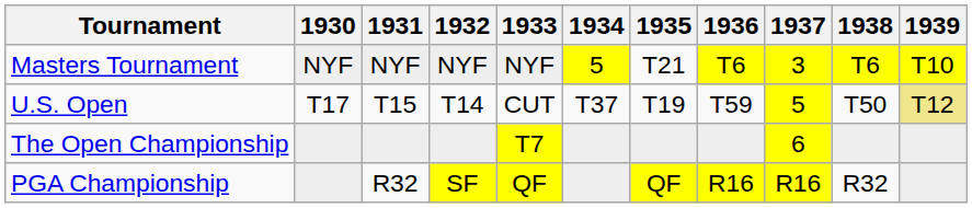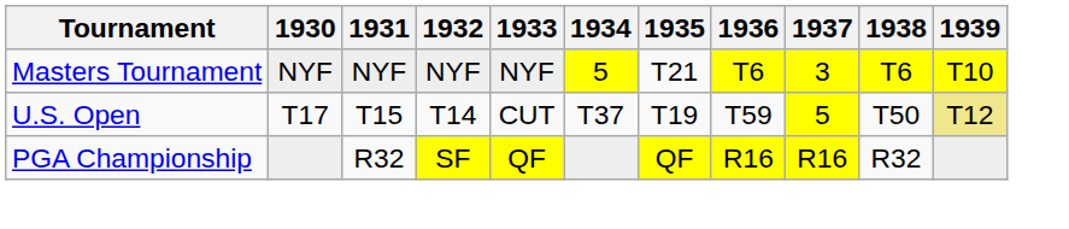 <table class="wikitable" style="font-size:95%;text-align:center;">
 <tr>
 <th>Tournament</th>
 <th>1930</th>
 <th>1931</th>
 <th>1932</th>
 <th>1933</th>
 <th>1934</th>
 <th>1935</th>
 <th>1936</th>
 <th>1937</th>
 <th>1938</th>
 <th>1939</th>
 </tr>
 <tr>
 <td align=left><a href='#'>Masters Tournament</a></td>
 <td style="background:#eeeeee;">NYF</td>
 <td style="background:#eeeeee;">NYF</td>
 <td style="background:#eeeeee;">NYF</td>
 <td style="background:#eeeeee;">NYF</td>
 <td style="background:yellow;">5</td>
 <td>T21</td>
 <td style="background:yellow;">T6</td>
 <td style="background:yellow;">3</td>
 <td style="background:yellow;">T6</td>
 <td style="background:yellow;">T10</td>
 </tr>
 <tr>
 <td align=left><a href='#'>U.S. Open</a></td>
 <td>T17</td>
 <td>T15</td>
 <td>T14</td>
 <td>CUT</td>
 <td>T37</td>
 <td>T19</td>
 <td>T59</td>
 <td style="background:yellow;">5</td>
 <td>T50</td>
 <td style="background: khaki;">T12</td>
 </tr>
 <tr>
-<td align=left><a href='#'>The Open Championship</a></td>
-<td style="background:#eeeeee;"></td>
-<td style="background:#eeeeee;"></td>
-<td style="background:#eeeeee;"></td>
-<td style="background:yellow;">T7</td>
-<td style="background:#eeeeee;"></td>
-<td style="background:#eeeeee;"></td>
-<td style="background:#eeeeee;"></td>
-<td style="background:yellow;">6</td>
-<td style="background:#eeeeee;"></td>
-<td style="background:#eeeeee;"></td>
-</tr>
-<tr>
 <td align=left><a href='#'>PGA Championship</a></td>
 <td style="background:#eeeeee;"></td>
 <td>R32</td>
 <td style="background:yellow;">SF</td>
 <td style="background:yellow;">QF</td>
 <td style="background:#eeeeee;"></td>
 <td style="background:yellow;">QF</td>
 <td style="background:yellow;">R16</td>
 <td style="background:yellow;">R16</td>
 <td>R32</td>
 <td style="background:#eeeeee;"></td>
 </tr>
 </table>
